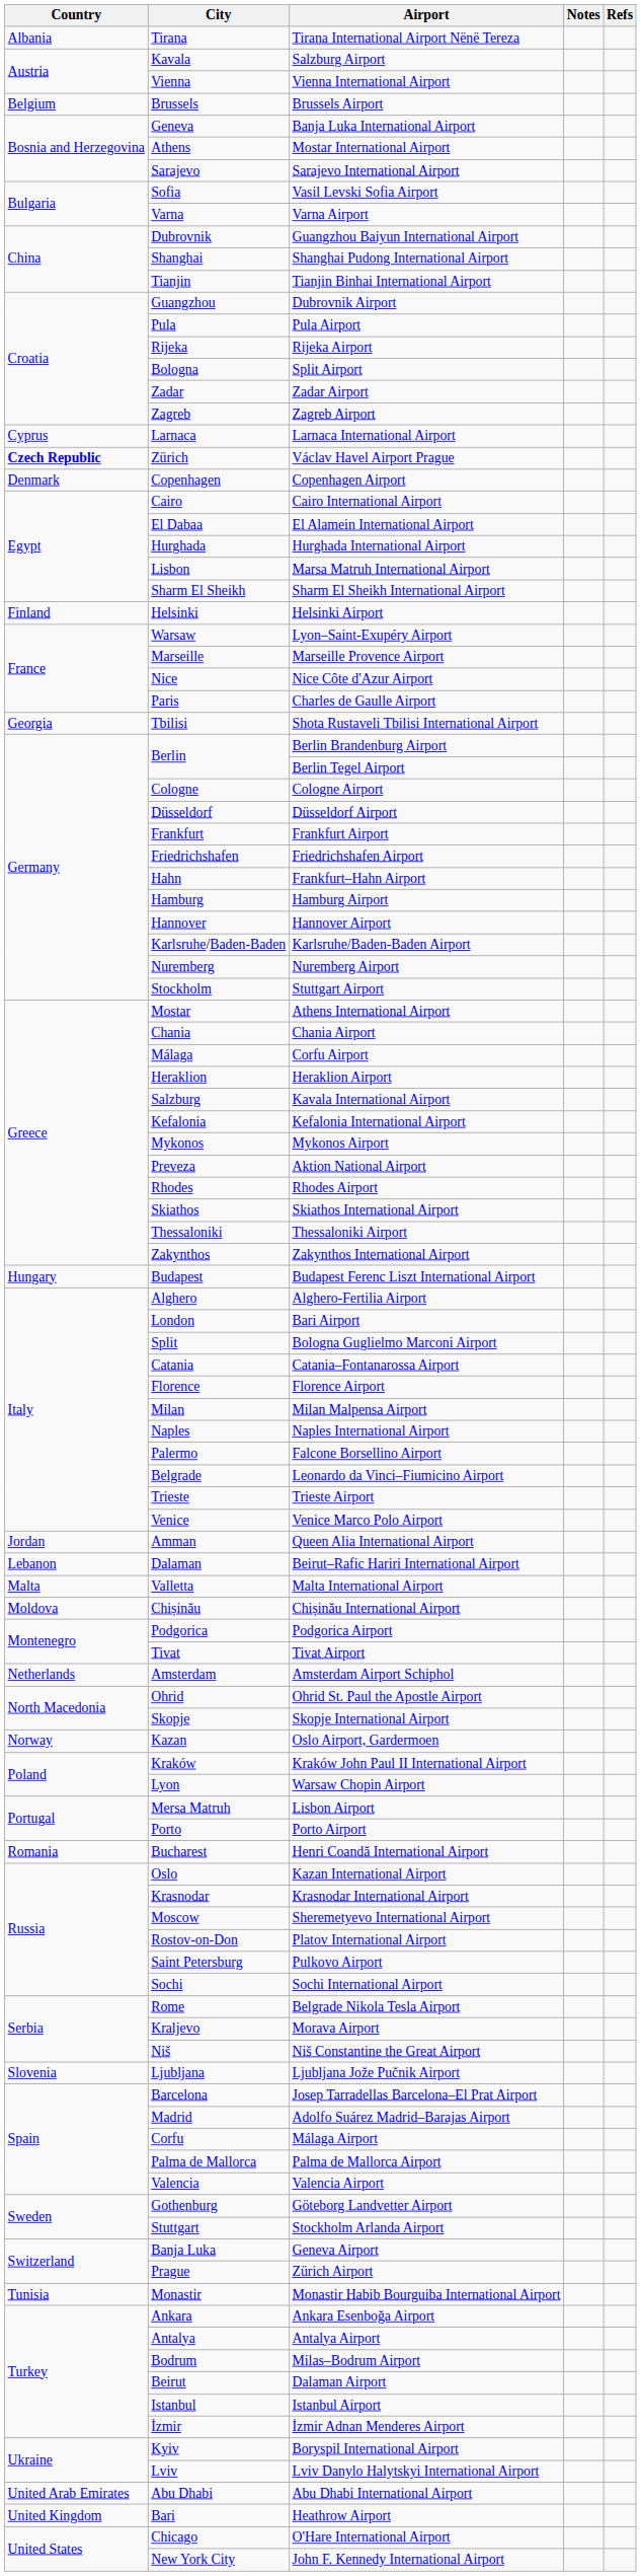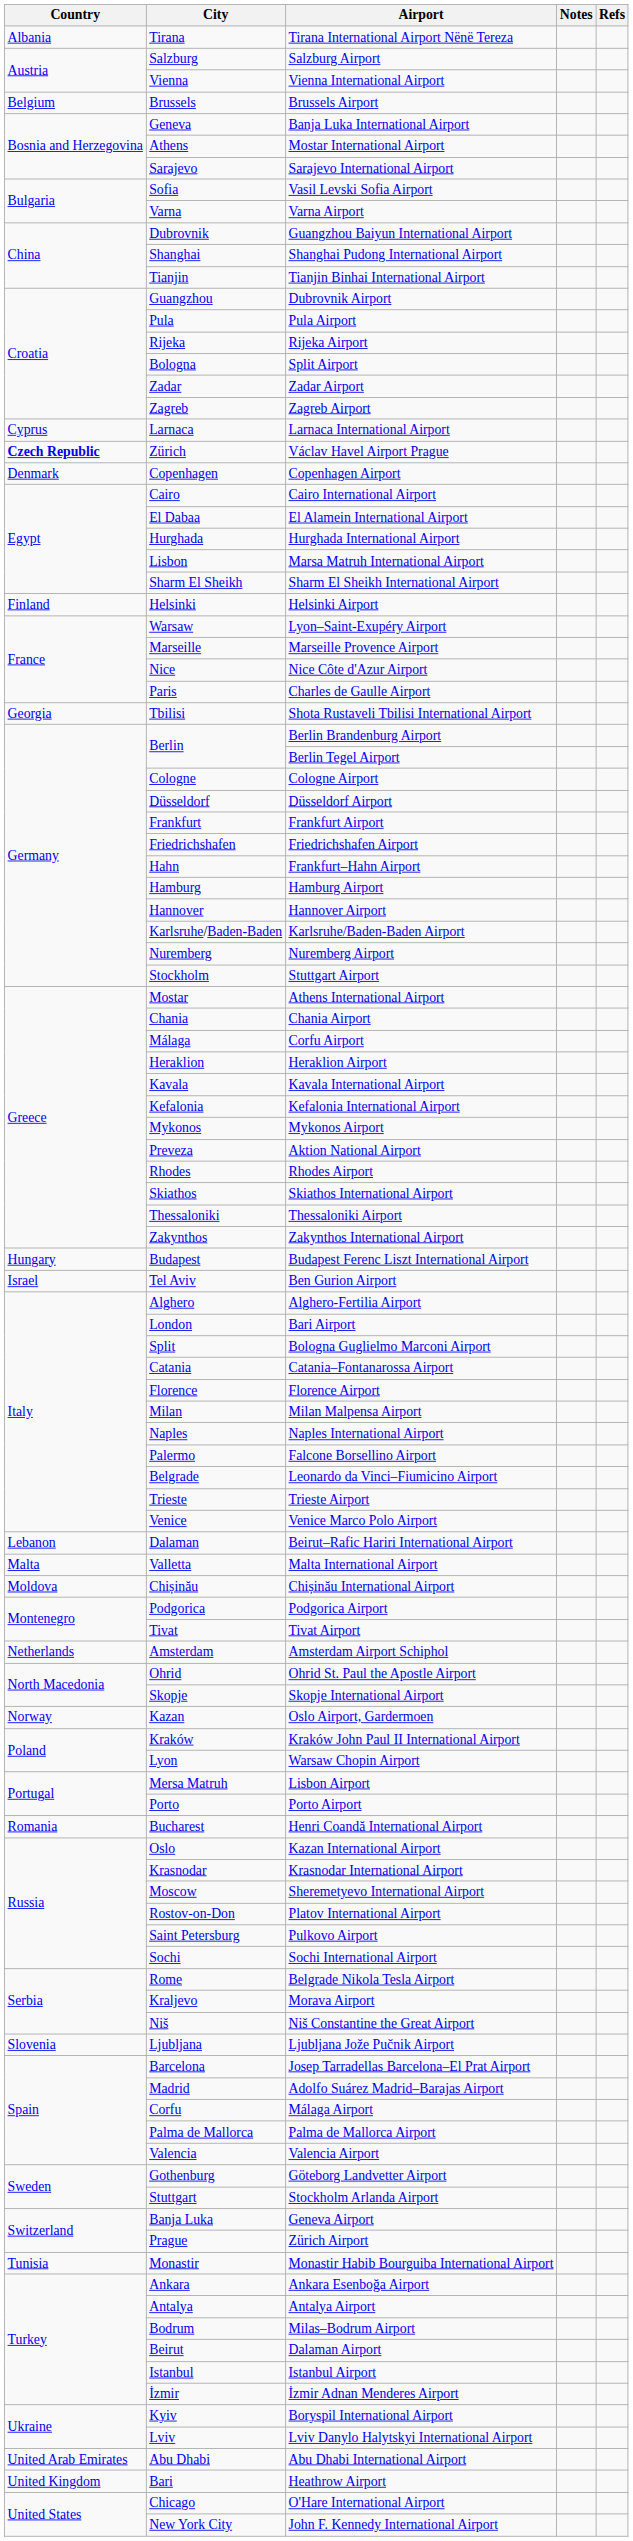 <table class="sortable wikitable">
 <tr>
 <th>Country</th>
 <th>City</th>
 <th>Airport</th>
 <th>Notes</th>
 <th class="unsortable">Refs</th>
 </tr>
 <tr>
 <td><a href='#'>Albania</a></td>
 <td><a href='#'>Tirana</a></td>
 <td><a href='#'>Tirana International Airport Nënë Tereza</a></td>
 <td align=center></td>
 <td align=center></td>
 </tr>
 <tr>
 <td rowspan="2"><a href='#'>Austria</a></td>
-<td><a href='#'>Kavala</a></td>
+<td><a href='#'>Salzburg</a></td>
 <td><a href='#'>Salzburg Airport</a></td>
 <td align=center></td>
 <td align=center></td>
 </tr>
 <tr>
 <td><a href='#'>Vienna</a></td>
 <td><a href='#'>Vienna International Airport</a></td>
 <td align=center></td>
 <td align=center></td>
 </tr>
 <tr>
 <td><a href='#'>Belgium</a></td>
 <td><a href='#'>Brussels</a></td>
 <td><a href='#'>Brussels Airport</a></td>
 <td align=center></td>
 <td align=center></td>
 </tr>
 <tr>
 <td rowspan="3"><a href='#'>Bosnia and Herzegovina</a></td>
 <td><a href='#'>Geneva</a></td>
 <td><a href='#'>Banja Luka International Airport</a></td>
 <td align=center></td>
 <td align=center></td>
 </tr>
 <tr>
 <td><a href='#'>Athens</a></td>
 <td><a href='#'>Mostar International Airport</a></td>
 <td></td>
 <td align=center></td>
 </tr>
 <tr>
 <td><a href='#'>Sarajevo</a></td>
 <td><a href='#'>Sarajevo International Airport</a></td>
 <td align=center></td>
 <td align=center></td>
 </tr>
 <tr>
 <td rowspan="2"><a href='#'>Bulgaria</a></td>
 <td><a href='#'>Sofia</a></td>
 <td><a href='#'>Vasil Levski Sofia Airport</a></td>
 <td align=center></td>
 <td align=center></td>
 </tr>
 <tr>
 <td><a href='#'>Varna</a></td>
 <td><a href='#'>Varna Airport</a></td>
 <td></td>
 <td align=center></td>
 </tr>
 <tr>
 <td rowspan="3"><a href='#'>China</a></td>
 <td><a href='#'>Dubrovnik</a></td>
 <td><a href='#'>Guangzhou Baiyun International Airport</a></td>
 <td align=center></td>
 <td align=center></td>
 </tr>
 <tr>
 <td><a href='#'>Shanghai</a></td>
 <td><a href='#'>Shanghai Pudong International Airport</a></td>
 <td></td>
 <td align=center></td>
 </tr>
 <tr>
 <td><a href='#'>Tianjin</a></td>
 <td><a href='#'>Tianjin Binhai International Airport</a></td>
 <td></td>
 <td align=center></td>
 </tr>
 <tr>
 <td rowspan="6"><a href='#'>Croatia</a></td>
 <td><a href='#'>Guangzhou</a></td>
 <td><a href='#'>Dubrovnik Airport</a></td>
 <td></td>
 <td align=center></td>
 </tr>
 <tr>
 <td><a href='#'>Pula</a></td>
 <td><a href='#'>Pula Airport</a></td>
 <td></td>
 <td align=center></td>
 </tr>
 <tr>
 <td><a href='#'>Rijeka</a></td>
 <td><a href='#'>Rijeka Airport</a></td>
 <td></td>
 <td align=center></td>
 </tr>
 <tr>
 <td><a href='#'>Bologna</a></td>
 <td><a href='#'>Split Airport</a></td>
 <td></td>
 <td align=center></td>
 </tr>
 <tr>
 <td><a href='#'>Zadar</a></td>
 <td><a href='#'>Zadar Airport</a></td>
 <td></td>
 <td align=center></td>
 </tr>
 <tr>
 <td><a href='#'>Zagreb</a></td>
 <td><a href='#'>Zagreb Airport</a></td>
 <td align=center></td>
 <td align=center></td>
 </tr>
 <tr>
 <td><a href='#'>Cyprus</a></td>
 <td><a href='#'>Larnaca</a></td>
 <td><a href='#'>Larnaca International Airport</a></td>
 <td align=center></td>
 <td align=center></td>
 </tr>
 <tr>
 <td><strong><a href='#'>Czech Republic</a></strong></td>
 <td><a href='#'>Zürich</a></td>
 <td><a href='#'>Václav Havel Airport Prague</a></td>
 <td align=center></td>
 <td align=center></td>
 </tr>
 <tr>
 <td><a href='#'>Denmark</a></td>
 <td><a href='#'>Copenhagen</a></td>
 <td><a href='#'>Copenhagen Airport</a></td>
 <td align=center></td>
 <td align=center></td>
 </tr>
 <tr>
 <td rowspan="5"><a href='#'>Egypt</a></td>
 <td><a href='#'>Cairo</a></td>
 <td><a href='#'>Cairo International Airport</a></td>
 <td></td>
 <td align=center></td>
 </tr>
 <tr>
 <td><a href='#'>El Dabaa</a></td>
 <td><a href='#'>El Alamein International Airport</a></td>
 <td></td>
 <td align=center></td>
 </tr>
 <tr>
 <td><a href='#'>Hurghada</a></td>
 <td><a href='#'>Hurghada International Airport</a></td>
 <td></td>
 <td align=center></td>
 </tr>
 <tr>
 <td><a href='#'>Lisbon</a></td>
 <td><a href='#'>Marsa Matruh International Airport</a></td>
 <td></td>
 <td align=center></td>
 </tr>
 <tr>
 <td><a href='#'>Sharm El Sheikh</a></td>
 <td><a href='#'>Sharm El Sheikh International Airport</a></td>
 <td></td>
 <td align=center></td>
 </tr>
 <tr>
 <td><a href='#'>Finland</a></td>
 <td><a href='#'>Helsinki</a></td>
 <td><a href='#'>Helsinki Airport</a></td>
 <td></td>
 <td align=center></td>
 </tr>
 <tr>
 <td rowspan="4"><a href='#'>France</a></td>
 <td><a href='#'>Warsaw</a></td>
 <td><a href='#'>Lyon–Saint-Exupéry Airport</a></td>
 <td align=center></td>
 <td align=center></td>
 </tr>
 <tr>
 <td><a href='#'>Marseille</a></td>
 <td><a href='#'>Marseille Provence Airport</a></td>
 <td></td>
 <td align=center></td>
 </tr>
 <tr>
 <td><a href='#'>Nice</a></td>
 <td><a href='#'>Nice Côte d'Azur Airport</a></td>
 <td></td>
 <td align=center></td>
 </tr>
 <tr>
 <td><a href='#'>Paris</a></td>
 <td><a href='#'>Charles de Gaulle Airport</a></td>
 <td align=center></td>
 <td align=center></td>
 </tr>
 <tr>
 <td><a href='#'>Georgia</a></td>
 <td><a href='#'>Tbilisi</a></td>
 <td><a href='#'>Shota Rustaveli Tbilisi International Airport</a></td>
 <td></td>
 <td align=center></td>
 </tr>
 <tr>
 <td rowspan="12"><a href='#'>Germany</a></td>
 <td rowspan="2"><a href='#'>Berlin</a></td>
 <td><a href='#'>Berlin Brandenburg Airport</a></td>
 <td align=center></td>
 <td align=center></td>
 </tr>
 <tr>
 <td><a href='#'>Berlin Tegel Airport</a></td>
 <td></td>
 <td align=center></td>
 </tr>
 <tr>
 <td><a href='#'>Cologne</a></td>
 <td><a href='#'>Cologne Airport</a></td>
 <td></td>
 <td align=center></td>
 </tr>
 <tr>
 <td><a href='#'>Düsseldorf</a></td>
 <td><a href='#'>Düsseldorf Airport</a></td>
 <td align=center></td>
 <td align=center></td>
 </tr>
 <tr>
 <td><a href='#'>Frankfurt</a></td>
 <td><a href='#'>Frankfurt Airport</a></td>
 <td align=center></td>
 <td align=center></td>
 </tr>
 <tr>
 <td><a href='#'>Friedrichshafen</a></td>
 <td><a href='#'>Friedrichshafen Airport</a></td>
 <td></td>
 <td align=center></td>
 </tr>
 <tr>
 <td><a href='#'>Hahn</a></td>
 <td><a href='#'>Frankfurt–Hahn Airport</a></td>
 <td align=center></td>
 <td align=center></td>
 </tr>
 <tr>
 <td><a href='#'>Hamburg</a></td>
 <td><a href='#'>Hamburg Airport</a></td>
 <td align=center></td>
 <td align=center></td>
 </tr>
 <tr>
 <td><a href='#'>Hannover</a></td>
 <td><a href='#'>Hannover Airport</a></td>
 <td align=center></td>
 <td align=center></td>
 </tr>
 <tr>
 <td><a href='#'>Karlsruhe</a>/<a href='#'>Baden-Baden</a></td>
 <td><a href='#'>Karlsruhe/Baden-Baden Airport</a></td>
 <td></td>
 <td align=center></td>
 </tr>
 <tr>
 <td><a href='#'>Nuremberg</a></td>
 <td><a href='#'>Nuremberg Airport</a></td>
 <td align=center></td>
 <td align=center></td>
 </tr>
 <tr>
 <td><a href='#'>Stockholm</a></td>
 <td><a href='#'>Stuttgart Airport</a></td>
 <td align=center></td>
 <td align=center></td>
 </tr>
 <tr>
 <td rowspan="12"><a href='#'>Greece</a></td>
 <td><a href='#'>Mostar</a></td>
 <td><a href='#'>Athens International Airport</a></td>
 <td align=center></td>
 <td align=center></td>
 </tr>
 <tr>
 <td><a href='#'>Chania</a></td>
 <td><a href='#'>Chania Airport</a></td>
 <td></td>
 <td align=center></td>
 </tr>
 <tr>
 <td><a href='#'>Málaga</a></td>
 <td><a href='#'>Corfu Airport</a></td>
 <td></td>
 <td align=center></td>
 </tr>
 <tr>
 <td><a href='#'>Heraklion</a></td>
 <td><a href='#'>Heraklion Airport</a></td>
 <td></td>
 <td align=center></td>
 </tr>
 <tr>
-<td><a href='#'>Salzburg</a></td>
+<td><a href='#'>Kavala</a></td>
 <td><a href='#'>Kavala International Airport</a></td>
 <td></td>
 <td align=center></td>
 </tr>
 <tr>
 <td><a href='#'>Kefalonia</a></td>
 <td><a href='#'>Kefalonia International Airport</a></td>
 <td></td>
 <td align=center></td>
 </tr>
 <tr>
 <td><a href='#'>Mykonos</a></td>
 <td><a href='#'>Mykonos Airport</a></td>
 <td></td>
 <td align=center></td>
 </tr>
 <tr>
 <td><a href='#'>Preveza</a></td>
 <td><a href='#'>Aktion National Airport</a></td>
 <td></td>
 <td align=center></td>
 </tr>
 <tr>
 <td><a href='#'>Rhodes</a></td>
 <td><a href='#'>Rhodes Airport</a></td>
 <td></td>
 <td align=center></td>
 </tr>
 <tr>
 <td><a href='#'>Skiathos</a></td>
 <td><a href='#'>Skiathos International Airport</a></td>
 <td></td>
 <td align=center></td>
 </tr>
 <tr>
 <td><a href='#'>Thessaloniki</a></td>
 <td><a href='#'>Thessaloniki Airport</a></td>
 <td align=center></td>
 <td align=center></td>
 </tr>
 <tr>
 <td><a href='#'>Zakynthos</a></td>
 <td><a href='#'>Zakynthos International Airport</a></td>
 <td></td>
 <td align=center></td>
 </tr>
 <tr>
 <td><a href='#'>Hungary</a></td>
 <td><a href='#'>Budapest</a></td>
 <td><a href='#'>Budapest Ferenc Liszt International Airport</a></td>
 <td align=center></td>
+<td align=center></td>
+</tr>
+<tr>
+<td><a href='#'>Israel</a></td>
+<td><a href='#'>Tel Aviv</a></td>
+<td><a href='#'>Ben Gurion Airport</a></td>
+<td></td>
 <td align=center></td>
 </tr>
 <tr>
 <td rowspan="11"><a href='#'>Italy</a></td>
 <td><a href='#'>Alghero</a></td>
 <td><a href='#'>Alghero-Fertilia Airport</a></td>
 <td></td>
 <td align=center></td>
 </tr>
 <tr>
 <td><a href='#'>London</a></td>
 <td><a href='#'>Bari Airport</a></td>
 <td></td>
 <td align=center></td>
 </tr>
 <tr>
 <td><a href='#'>Split</a></td>
 <td><a href='#'>Bologna Guglielmo Marconi Airport</a></td>
 <td align=center></td>
 <td align=center></td>
 </tr>
 <tr>
 <td><a href='#'>Catania</a></td>
 <td><a href='#'>Catania–Fontanarossa Airport</a></td>
 <td></td>
 <td align=center></td>
 </tr>
 <tr>
 <td><a href='#'>Florence</a></td>
 <td><a href='#'>Florence Airport</a></td>
 <td></td>
 <td align=center></td>
 </tr>
 <tr>
 <td><a href='#'>Milan</a></td>
 <td><a href='#'>Milan Malpensa Airport</a></td>
 <td align=center></td>
 <td align=center></td>
 </tr>
 <tr>
 <td><a href='#'>Naples</a></td>
 <td><a href='#'>Naples International Airport</a></td>
 <td></td>
 <td align=center></td>
 </tr>
 <tr>
 <td><a href='#'>Palermo</a></td>
 <td><a href='#'>Falcone Borsellino Airport</a></td>
 <td></td>
 <td align=center></td>
 </tr>
 <tr>
 <td><a href='#'>Belgrade</a></td>
 <td><a href='#'>Leonardo da Vinci–Fiumicino Airport</a></td>
 <td align=center></td>
 <td align=center></td>
 </tr>
 <tr>
 <td><a href='#'>Trieste</a></td>
 <td><a href='#'>Trieste Airport</a></td>
 <td></td>
 <td align=center></td>
 </tr>
 <tr>
 <td><a href='#'>Venice</a></td>
 <td><a href='#'>Venice Marco Polo Airport</a></td>
 <td align=center></td>
-<td align=center></td>
-</tr>
-<tr>
-<td><a href='#'>Jordan</a></td>
-<td><a href='#'>Amman</a></td>
-<td><a href='#'>Queen Alia International Airport</a></td>
-<td></td>
 <td align=center></td>
 </tr>
 <tr>
 <td><a href='#'>Lebanon</a></td>
 <td><a href='#'>Dalaman</a></td>
 <td><a href='#'>Beirut–Rafic Hariri International Airport</a></td>
 <td></td>
 <td align=center></td>
 </tr>
 <tr>
 <td><a href='#'>Malta</a></td>
 <td><a href='#'>Valletta</a></td>
 <td><a href='#'>Malta International Airport</a></td>
 <td align=center></td>
 <td align=center></td>
 </tr>
 <tr>
 <td><a href='#'>Moldova</a></td>
 <td><a href='#'>Chișinău</a></td>
 <td><a href='#'>Chișinău International Airport</a></td>
 <td></td>
 <td align=center></td>
 </tr>
 <tr>
 <td rowspan="2"><a href='#'>Montenegro</a></td>
 <td><a href='#'>Podgorica</a></td>
 <td><a href='#'>Podgorica Airport</a></td>
 <td align=center></td>
 <td align=center></td>
 </tr>
 <tr>
 <td><a href='#'>Tivat</a></td>
 <td><a href='#'>Tivat Airport</a></td>
 <td align=center></td>
 <td align=center></td>
 </tr>
 <tr>
 <td><a href='#'>Netherlands</a></td>
 <td><a href='#'>Amsterdam</a></td>
 <td><a href='#'>Amsterdam Airport Schiphol</a></td>
 <td align=center></td>
 <td align=center></td>
 </tr>
 <tr>
 <td rowspan="2"><a href='#'>North Macedonia</a></td>
 <td><a href='#'>Ohrid</a></td>
 <td><a href='#'>Ohrid St. Paul the Apostle Airport</a></td>
 <td></td>
 <td align=center></td>
 </tr>
 <tr>
 <td><a href='#'>Skopje</a></td>
 <td><a href='#'>Skopje International Airport</a></td>
 <td align=center></td>
 <td align=center></td>
 </tr>
 <tr>
 <td><a href='#'>Norway</a></td>
 <td><a href='#'>Kazan</a></td>
 <td><a href='#'>Oslo Airport, Gardermoen</a></td>
 <td align=center></td>
 <td align=center></td>
 </tr>
 <tr>
 <td rowspan="2"><a href='#'>Poland</a></td>
 <td><a href='#'>Kraków</a></td>
 <td><a href='#'>Kraków John Paul II International Airport</a></td>
 <td align=center></td>
 <td align=center></td>
 </tr>
 <tr>
 <td><a href='#'>Lyon</a></td>
 <td><a href='#'>Warsaw Chopin Airport</a></td>
 <td></td>
 <td align=center></td>
 </tr>
 <tr>
 <td rowspan="2"><a href='#'>Portugal</a></td>
 <td><a href='#'>Mersa Matruh</a></td>
 <td><a href='#'>Lisbon Airport</a></td>
 <td align=center></td>
 <td align=center></td>
 </tr>
 <tr>
 <td><a href='#'>Porto</a></td>
 <td><a href='#'>Porto Airport</a></td>
 <td align=center></td>
 <td align=center></td>
 </tr>
 <tr>
 <td><a href='#'>Romania</a></td>
 <td><a href='#'>Bucharest</a></td>
 <td><a href='#'>Henri Coandă International Airport</a></td>
 <td align=center></td>
 <td align=center></td>
 </tr>
 <tr>
 <td rowspan="6"><a href='#'>Russia</a></td>
 <td><a href='#'>Oslo</a></td>
 <td><a href='#'>Kazan International Airport</a></td>
 <td></td>
 <td align=center></td>
 </tr>
 <tr>
 <td><a href='#'>Krasnodar</a></td>
 <td><a href='#'>Krasnodar International Airport</a></td>
 <td></td>
 <td align=center></td>
 </tr>
 <tr>
 <td><a href='#'>Moscow</a></td>
 <td><a href='#'>Sheremetyevo International Airport</a></td>
 <td align=center></td>
 <td align=center></td>
 </tr>
 <tr>
 <td><a href='#'>Rostov-on-Don</a></td>
 <td><a href='#'>Platov International Airport</a></td>
 <td></td>
 <td align=center></td>
 </tr>
 <tr>
 <td><a href='#'>Saint Petersburg</a></td>
 <td><a href='#'>Pulkovo Airport</a></td>
 <td align=center></td>
 <td align=center></td>
 </tr>
 <tr>
 <td><a href='#'>Sochi</a></td>
 <td><a href='#'>Sochi International Airport</a></td>
 <td></td>
 <td align=center></td>
 </tr>
 <tr>
 <td rowspan="3"><a href='#'>Serbia</a></td>
 <td><a href='#'>Rome</a></td>
 <td><a href='#'>Belgrade Nikola Tesla Airport</a></td>
 <td></td>
 <td align=center></td>
 </tr>
 <tr>
 <td><a href='#'>Kraljevo</a></td>
 <td><a href='#'>Morava Airport</a></td>
 <td></td>
 <td align=center></td>
 </tr>
 <tr>
 <td><a href='#'>Niš</a></td>
 <td><a href='#'>Niš Constantine the Great Airport</a></td>
 <td></td>
 <td align=center></td>
 </tr>
 <tr>
 <td><a href='#'>Slovenia</a></td>
 <td><a href='#'>Ljubljana</a></td>
 <td><a href='#'>Ljubljana Jože Pučnik Airport</a></td>
 <td align=center></td>
 <td align=center></td>
 </tr>
 <tr>
 <td rowspan="5"><a href='#'>Spain</a></td>
 <td><a href='#'>Barcelona</a></td>
 <td><a href='#'>Josep Tarradellas Barcelona–El Prat Airport</a></td>
 <td align=center></td>
 <td align=center></td>
 </tr>
 <tr>
 <td><a href='#'>Madrid</a></td>
 <td><a href='#'>Adolfo Suárez Madrid–Barajas Airport</a></td>
 <td align=center></td>
 <td align=center></td>
 </tr>
 <tr>
 <td><a href='#'>Corfu</a></td>
 <td><a href='#'>Málaga Airport</a></td>
 <td align=center></td>
 <td align=center></td>
 </tr>
 <tr>
 <td><a href='#'>Palma de Mallorca</a></td>
 <td><a href='#'>Palma de Mallorca Airport</a></td>
 <td></td>
 <td align=center></td>
 </tr>
 <tr>
 <td><a href='#'>Valencia</a></td>
 <td><a href='#'>Valencia Airport</a></td>
 <td align=center></td>
 <td align=center></td>
 </tr>
 <tr>
 <td rowspan="2"><a href='#'>Sweden</a></td>
 <td><a href='#'>Gothenburg</a></td>
 <td><a href='#'>Göteborg Landvetter Airport</a></td>
 <td></td>
 <td align=center></td>
 </tr>
 <tr>
 <td><a href='#'>Stuttgart</a></td>
 <td><a href='#'>Stockholm Arlanda Airport</a></td>
 <td align=center></td>
 <td align=center></td>
 </tr>
 <tr>
 <td rowspan="2"><a href='#'>Switzerland</a></td>
 <td><a href='#'>Banja Luka</a></td>
 <td><a href='#'>Geneva Airport</a></td>
 <td></td>
 <td align=center></td>
 </tr>
 <tr>
 <td><a href='#'>Prague</a></td>
 <td><a href='#'>Zürich Airport</a></td>
 <td align=center></td>
 <td align=center></td>
 </tr>
 <tr>
 <td><a href='#'>Tunisia</a></td>
 <td><a href='#'>Monastir</a></td>
 <td><a href='#'>Monastir Habib Bourguiba International Airport</a></td>
 <td></td>
 <td align=center></td>
 </tr>
 <tr>
 <td rowspan="6"><a href='#'>Turkey</a></td>
 <td><a href='#'>Ankara</a></td>
 <td><a href='#'>Ankara Esenboğa Airport</a></td>
 <td align=center></td>
 <td align=center></td>
 </tr>
 <tr>
 <td><a href='#'>Antalya</a></td>
 <td><a href='#'>Antalya Airport</a></td>
 <td></td>
 <td align=center></td>
 </tr>
 <tr>
 <td><a href='#'>Bodrum</a></td>
 <td><a href='#'>Milas–Bodrum Airport</a></td>
 <td></td>
 <td align=center></td>
 </tr>
 <tr>
 <td><a href='#'>Beirut</a></td>
 <td><a href='#'>Dalaman Airport</a></td>
 <td></td>
 <td align=center></td>
 </tr>
 <tr>
 <td><a href='#'>Istanbul</a></td>
 <td><a href='#'>Istanbul Airport</a></td>
 <td align=center></td>
 <td align=center></td>
 </tr>
 <tr>
 <td><a href='#'>İzmir</a></td>
 <td><a href='#'>İzmir Adnan Menderes Airport</a></td>
 <td></td>
 <td align=center></td>
 </tr>
 <tr>
 <td rowspan="2"><a href='#'>Ukraine</a></td>
 <td><a href='#'>Kyiv</a></td>
 <td><a href='#'>Boryspil International Airport</a></td>
 <td></td>
 <td align=center></td>
 </tr>
 <tr>
 <td><a href='#'>Lviv</a></td>
 <td><a href='#'>Lviv Danylo Halytskyi International Airport</a></td>
 <td></td>
 <td align=center></td>
 </tr>
 <tr>
 <td><a href='#'>United Arab Emirates</a></td>
 <td><a href='#'>Abu Dhabi</a></td>
 <td><a href='#'>Abu Dhabi International Airport</a></td>
 <td></td>
 <td align=center></td>
 </tr>
 <tr>
 <td><a href='#'>United Kingdom</a></td>
 <td><a href='#'>Bari</a></td>
 <td><a href='#'>Heathrow Airport</a></td>
 <td align=center></td>
 <td align=center></td>
 </tr>
 <tr>
 <td rowspan="2"><a href='#'>United States</a></td>
 <td><a href='#'>Chicago</a></td>
 <td><a href='#'>O'Hare International Airport</a></td>
 <td align=center></td>
 <td align=center></td>
 </tr>
 <tr>
 <td><a href='#'>New York City</a></td>
 <td><a href='#'>John F. Kennedy International Airport</a></td>
 <td align=center></td>
 <td align=center></td>
 </tr>
 </table>
